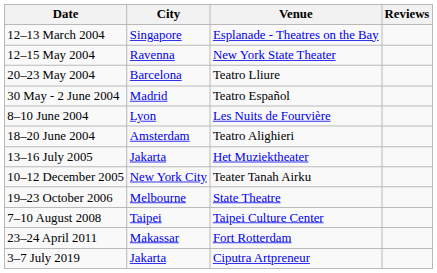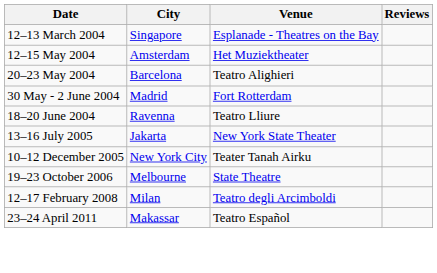 <table class="wikitable">
 <tr>
 <th>Date</th>
 <th>City</th>
 <th>Venue</th>
 <th>Reviews</th>
 </tr>
 <tr>
 <td>12–13 March 2004</td>
 <td><a href='#'>Singapore</a></td>
 <td><a href='#'>Esplanade - Theatres on the Bay</a></td>
 <td></td>
 </tr>
 <tr>
 <td>12–15 May 2004</td>
-<td><a href='#'>Ravenna</a></td>
-<td><a href='#'>New York State Theater</a></td>
+<td><a href='#'>Amsterdam</a></td>
+<td><a href='#'>Het Muziektheater</a></td>
 <td></td>
 </tr>
 <tr>
 <td>20–23 May 2004</td>
 <td><a href='#'>Barcelona</a></td>
-<td>Teatro Lliure</td>
+<td>Teatro Alighieri</td>
 <td></td>
 </tr>
 <tr>
 <td>30 May - 2 June 2004</td>
 <td><a href='#'>Madrid</a></td>
-<td>Teatro Español</td>
-<td></td>
-</tr>
-<tr>
-<td>8–10 June 2004</td>
-<td><a href='#'>Lyon</a></td>
-<td><a href='#'>Les Nuits de Fourvière</a></td>
+<td><a href='#'>Fort Rotterdam</a></td>
 <td></td>
 </tr>
 <tr>
 <td>18–20 June 2004</td>
-<td><a href='#'>Amsterdam</a></td>
-<td>Teatro Alighieri</td>
+<td><a href='#'>Ravenna</a></td>
+<td>Teatro Lliure</td>
 <td></td>
 </tr>
 <tr>
 <td>13–16 July 2005</td>
 <td><a href='#'>Jakarta</a></td>
-<td><a href='#'>Het Muziektheater</a></td>
+<td><a href='#'>New York State Theater</a></td>
 <td></td>
 </tr>
 <tr>
 <td>10–12 December 2005</td>
 <td><a href='#'>New York City</a></td>
 <td>Teater Tanah Airku</td>
 <td></td>
 </tr>
 <tr>
 <td>19–23 October 2006</td>
 <td><a href='#'>Melbourne</a></td>
 <td><a href='#'>State Theatre</a></td>
 <td></td>
 </tr>
 <tr>
-<td>7–10 August 2008</td>
-<td><a href='#'>Taipei</a></td>
-<td><a href='#'>Taipei Culture Center</a></td>
+<td>12–17 February 2008</td>
+<td><a href='#'>Milan</a></td>
+<td><a href='#'>Teatro degli Arcimboldi</a></td>
 <td></td>
 </tr>
 <tr>
 <td>23–24 April 2011</td>
 <td><a href='#'>Makassar</a></td>
-<td><a href='#'>Fort Rotterdam</a></td>
-<td></td>
-</tr>
-<tr>
-<td>3–7 July 2019</td>
-<td><a href='#'>Jakarta</a></td>
-<td><a href='#'>Ciputra Artpreneur</a></td>
+<td>Teatro Español</td>
 <td></td>
 </tr>
 </table>
